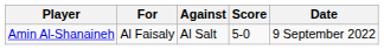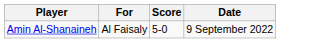 <table class="wikitable">
 <tr>
 <th>Player</th>
 <th>For</th>
-<th>Against</th>
 <th>Score</th>
 <th>Date</th>
 </tr>
 <tr>
 <td> <a href='#'>Amin Al-Shanaineh</a></td>
 <td>Al Faisaly</td>
-<td>Al Salt</td>
 <td>5-0</td>
 <td>9 September 2022</td>
 </tr>
 </table>
